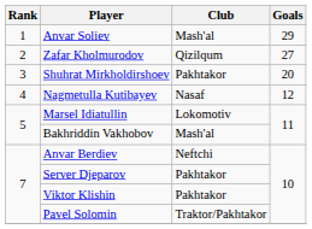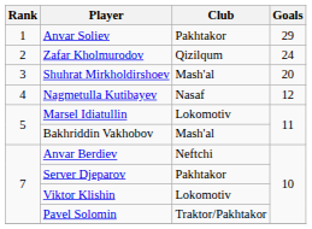 <table class="wikitable">
 <tr>
 <th>Rank</th>
 <th>Player</th>
 <th>Club</th>
 <th>Goals</th>
 </tr>
 <tr>
 <td align=center>1</td>
 <td> <a href='#'>Anvar Soliev</a></td>
-<td>Mash'al</td>
+<td>Pakhtakor</td>
 <td align=center>29</td>
 </tr>
 <tr>
 <td align=center>2</td>
 <td> <a href='#'>Zafar Kholmurodov</a></td>
 <td>Qizilqum</td>
-<td align=center>27</td>
+<td align=center>24</td>
 </tr>
 <tr>
 <td align=center>3</td>
 <td> <a href='#'>Shuhrat Mirkholdirshoev</a></td>
-<td>Pakhtakor</td>
+<td>Mash'al</td>
 <td align=center>20</td>
 </tr>
 <tr>
 <td align=center>4</td>
 <td> <a href='#'>Nagmetulla Kutibayev</a></td>
 <td>Nasaf</td>
 <td align=center>12</td>
 </tr>
 <tr>
 <td rowspan=2 align=center>5</td>
 <td> <a href='#'>Marsel Idiatullin</a></td>
 <td>Lokomotiv</td>
 <td rowspan=2 align=center>11</td>
 </tr>
 <tr>
 <td> Bakhriddin Vakhobov</td>
 <td>Mash'al</td>
 </tr>
 <tr>
 <td rowspan=4 align=center>7</td>
 <td> <a href='#'>Anvar Berdiev</a></td>
 <td>Neftchi</td>
 <td rowspan=4 align=center>10</td>
 </tr>
 <tr>
 <td> <a href='#'>Server Djeparov</a></td>
 <td>Pakhtakor</td>
 </tr>
 <tr>
 <td> <a href='#'>Viktor Klishin</a></td>
-<td>Pakhtakor</td>
+<td>Lokomotiv</td>
 </tr>
 <tr>
 <td> <a href='#'>Pavel Solomin</a></td>
 <td>Traktor/Pakhtakor</td>
 </tr>
 <tr>
 </tr>
 </table>
